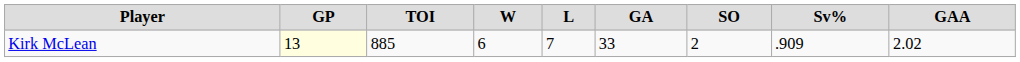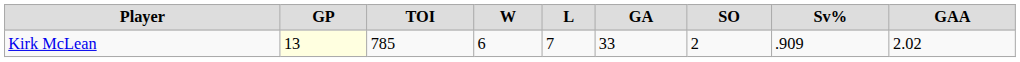 <table class="wikitable" width="50%">
 <tr align="center"  bgcolor="#dddddd">
 <td><strong>Player</strong></td>
 <td><strong>GP</strong></td>
 <td><strong>TOI</strong></td>
 <td><strong>W</strong></td>
 <td><strong>L</strong></td>
 <td><strong>GA</strong></td>
 <td><strong>SO</strong></td>
 <td><strong>Sv%</strong></td>
 <td><strong>GAA</strong></td>
 </tr>
 <tr>
 <td><a href='#'>Kirk McLean</a></td>
 <td style="background: lightyellow;">13</td>
-<td>885</td>
+<td>785</td>
 <td>6</td>
 <td>7</td>
 <td>33</td>
 <td>2</td>
 <td>.909</td>
 <td>2.02</td>
 </tr>
 </table>
